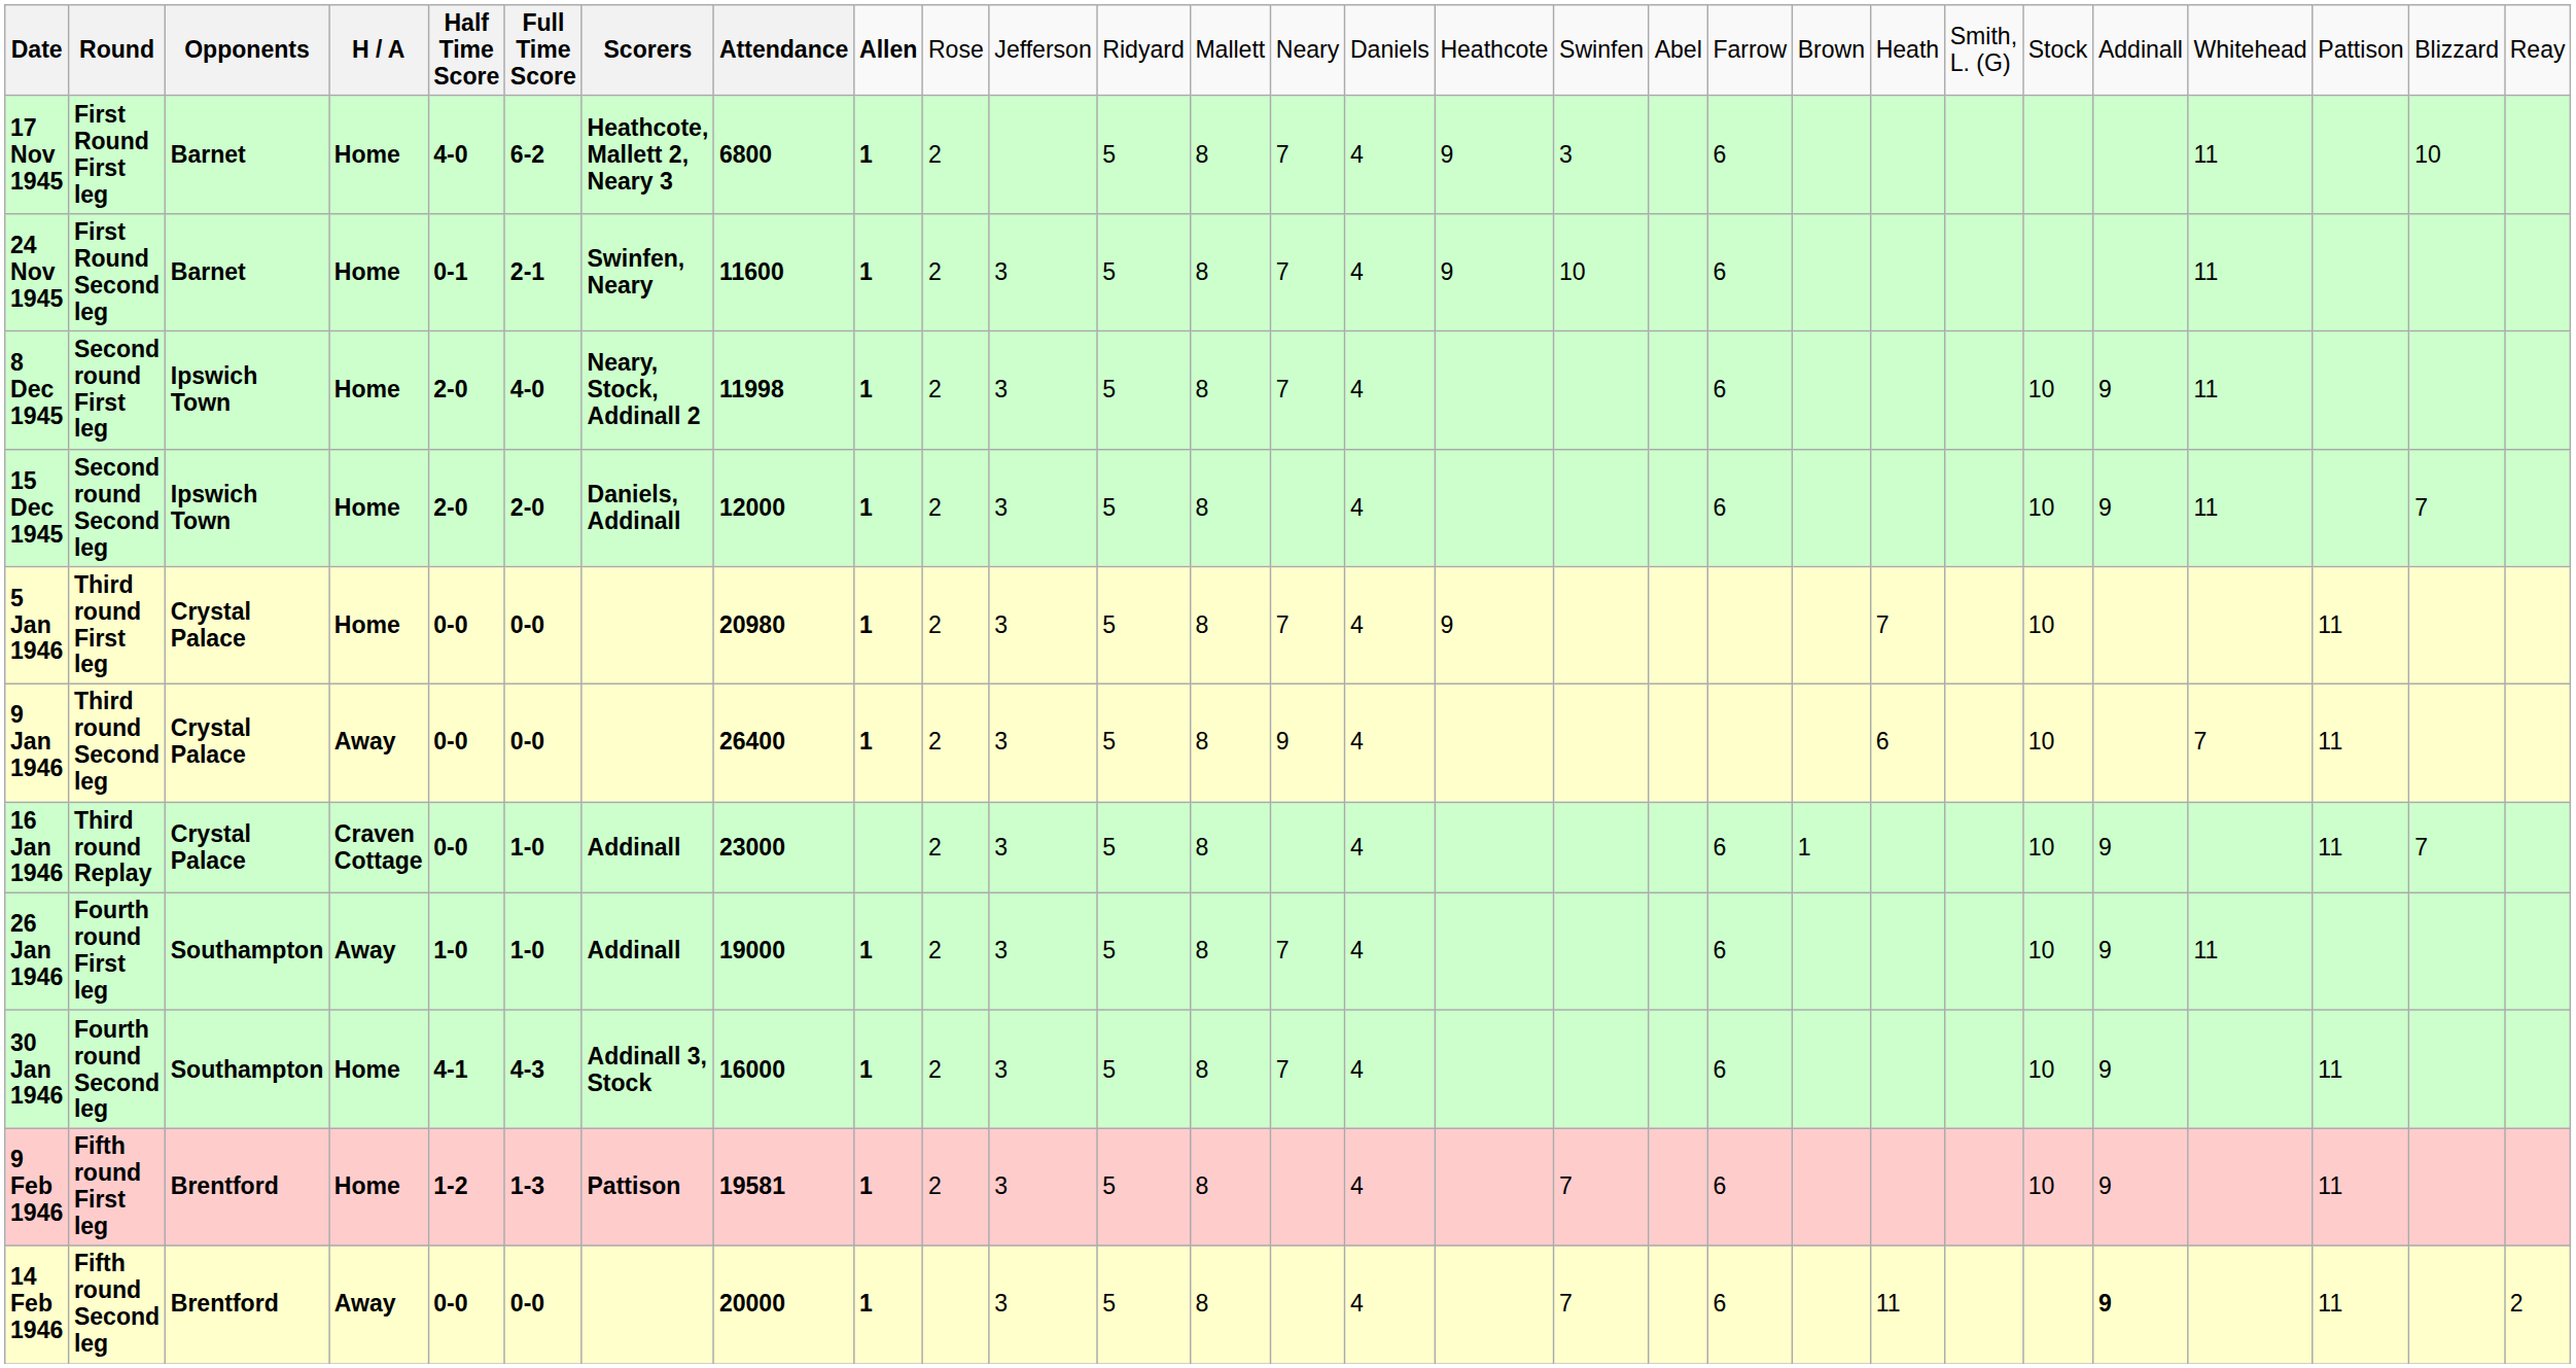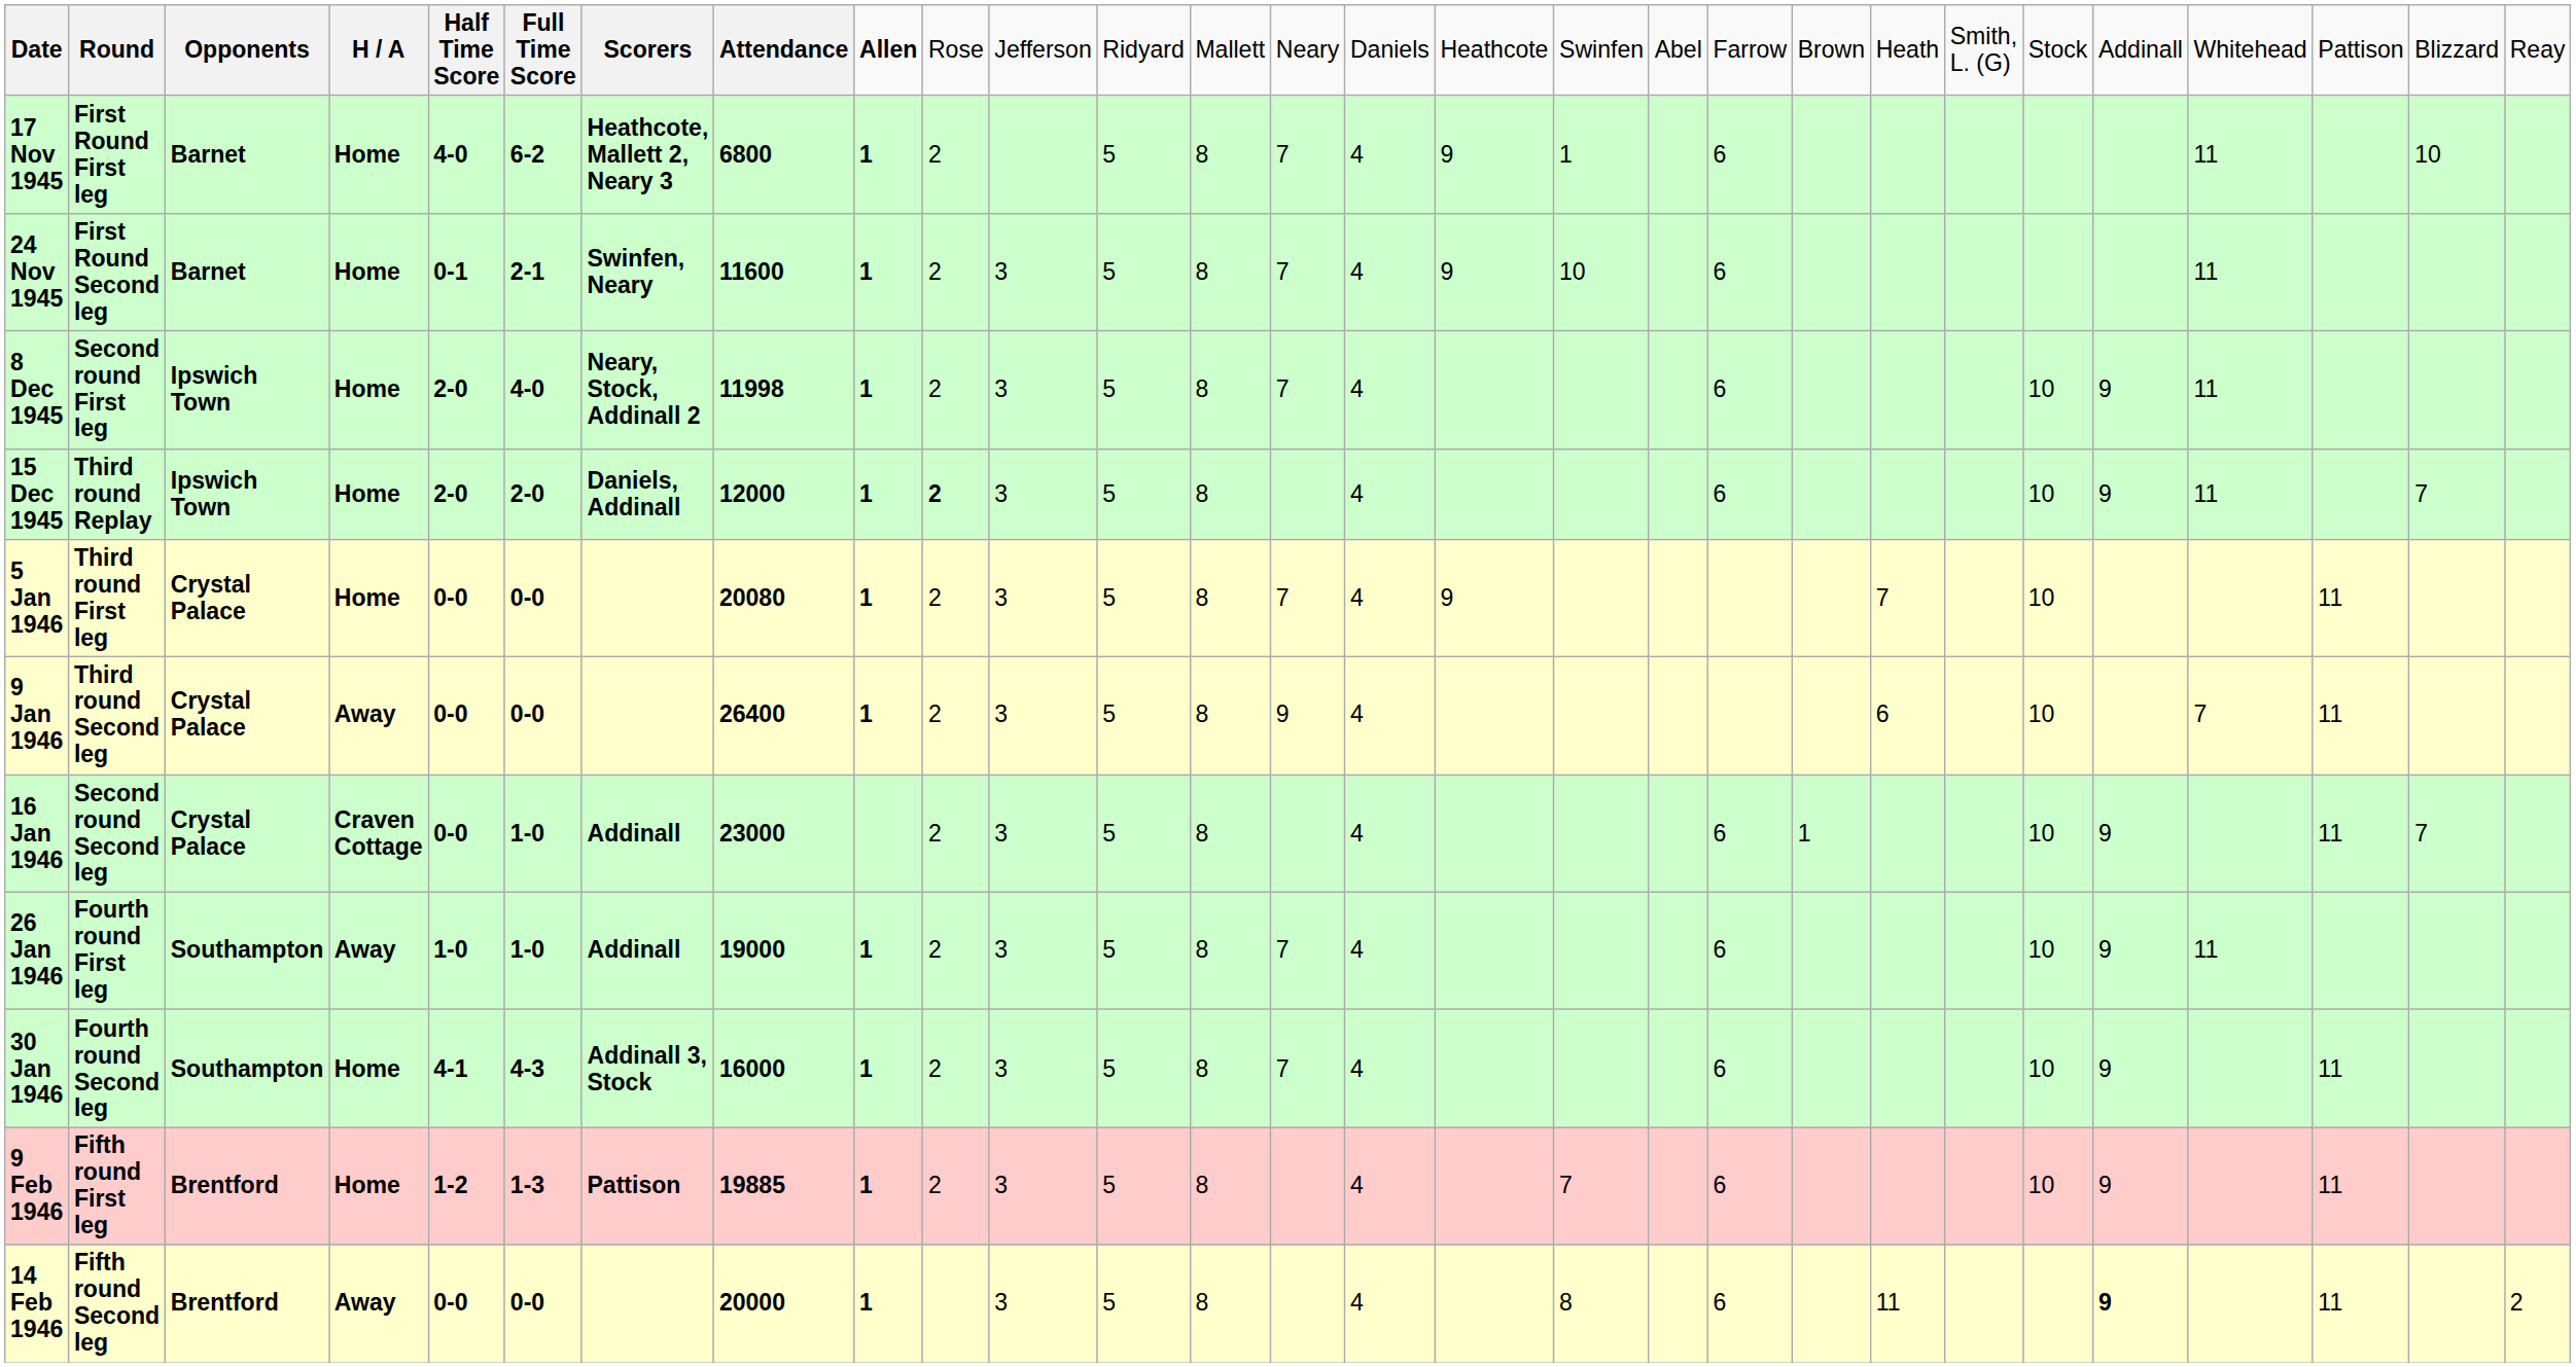 <table class="wikitable">
 <tr>
 <th><strong>Date</strong></th>
 <th><strong>Round</strong></th>
 <th><strong>Opponents</strong></th>
 <th><strong>H / A</strong></th>
 <th><strong>Half Time Score</strong></th>
 <th><strong>Full Time Score</strong></th>
 <th><strong>Scorers</strong></th>
 <th><strong>Attendance</strong></th>
 <td><strong>Allen</strong></td>
 <td>Rose</td>
 <td>Jefferson</td>
 <td>Ridyard</td>
 <td>Mallett</td>
 <td>Neary</td>
 <td>Daniels</td>
 <td>Heathcote</td>
 <td>Swinfen</td>
 <td>Abel</td>
 <td>Farrow</td>
 <td>Brown</td>
 <td>Heath</td>
 <td>Smith, L. (G)</td>
 <td>Stock</td>
 <td>Addinall</td>
 <td>Whitehead</td>
 <td>Pattison</td>
 <td>Blizzard</td>
 <td>Reay</td>
 </tr>
 <tr bgcolor="#CCFFCC">
 <td><strong>17 Nov 1945</strong></td>
 <td><strong>First Round First leg</strong></td>
 <td><strong>Barnet</strong></td>
 <td><strong>Home</strong></td>
 <td><strong>4-0</strong></td>
 <td><strong>6-2</strong></td>
 <td><strong>Heathcote, Mallett 2, Neary 3</strong></td>
 <td><strong>6800</strong></td>
 <td><strong>1</strong></td>
 <td>2</td>
 <td></td>
 <td>5</td>
 <td>8</td>
 <td>7</td>
 <td>4</td>
 <td>9</td>
-<td>3</td>
+<td>1</td>
 <td></td>
 <td>6</td>
 <td></td>
 <td></td>
 <td></td>
 <td></td>
 <td></td>
 <td>11</td>
 <td></td>
 <td>10</td>
 <td></td>
 </tr>
 <tr bgcolor="#CCFFCC">
 <td><strong>24 Nov 1945</strong></td>
 <td><strong>First Round Second leg</strong></td>
 <td><strong>Barnet</strong></td>
 <td><strong>Home</strong></td>
 <td><strong>0-1</strong></td>
 <td><strong>2-1</strong></td>
 <td><strong>Swinfen, Neary</strong></td>
 <td><strong>11600</strong></td>
 <td><strong>1</strong></td>
 <td>2</td>
 <td>3</td>
 <td>5</td>
 <td>8</td>
 <td>7</td>
 <td>4</td>
 <td>9</td>
 <td>10</td>
 <td></td>
 <td>6</td>
 <td></td>
 <td></td>
 <td></td>
 <td></td>
 <td></td>
 <td>11</td>
 <td></td>
 <td></td>
 <td></td>
 </tr>
 <tr bgcolor="#CCFFCC">
 <td><strong>8 Dec 1945</strong></td>
 <td><strong>Second round First leg</strong></td>
 <td><strong>Ipswich Town</strong></td>
 <td><strong>Home</strong></td>
 <td><strong>2-0</strong></td>
 <td><strong>4-0</strong></td>
 <td><strong>Neary, Stock, Addinall 2</strong></td>
 <td><strong>11998</strong></td>
 <td><strong>1</strong></td>
 <td>2</td>
 <td>3</td>
 <td>5</td>
 <td>8</td>
 <td>7</td>
 <td>4</td>
 <td></td>
 <td></td>
 <td></td>
 <td>6</td>
 <td></td>
 <td></td>
 <td></td>
 <td>10</td>
 <td>9</td>
 <td>11</td>
 <td></td>
 <td></td>
 <td></td>
 </tr>
 <tr bgcolor="#CCFFCC">
 <td><strong>15 Dec 1945</strong></td>
-<td><strong>Second round Second leg</strong></td>
+<td><strong>Third round Replay</strong></td>
 <td><strong>Ipswich Town</strong></td>
 <td><strong>Home</strong></td>
 <td><strong>2-0</strong></td>
 <td><strong>2-0</strong></td>
 <td><strong>Daniels, Addinall</strong></td>
 <td><strong>12000</strong></td>
 <td><strong>1</strong></td>
-<td>2</td>
+<td><strong>2</strong></td>
 <td>3</td>
 <td>5</td>
 <td>8</td>
 <td></td>
 <td>4</td>
 <td></td>
 <td></td>
 <td></td>
 <td>6</td>
 <td></td>
 <td></td>
 <td></td>
 <td>10</td>
 <td>9</td>
 <td>11</td>
 <td></td>
 <td>7</td>
 <td></td>
 </tr>
 <tr bgcolor="#FFFFCC">
 <td><strong>5 Jan 1946</strong></td>
 <td><strong>Third round First leg</strong></td>
 <td><strong>Crystal Palace</strong></td>
 <td><strong>Home</strong></td>
 <td><strong>0-0</strong></td>
 <td><strong>0-0</strong></td>
 <td></td>
-<td><strong>20980</strong></td>
+<td><strong>20080</strong></td>
 <td><strong>1</strong></td>
 <td>2</td>
 <td>3</td>
 <td>5</td>
 <td>8</td>
 <td>7</td>
 <td>4</td>
 <td>9</td>
 <td></td>
 <td></td>
 <td></td>
 <td></td>
 <td>7</td>
 <td></td>
 <td>10</td>
 <td></td>
 <td></td>
 <td>11</td>
 <td></td>
 <td></td>
 </tr>
 <tr bgcolor="#FFFFCC">
 <td><strong>9 Jan 1946</strong></td>
 <td><strong>Third round Second leg</strong></td>
 <td><strong>Crystal Palace</strong></td>
 <td><strong>Away</strong></td>
 <td><strong>0-0</strong></td>
 <td><strong>0-0</strong></td>
 <td></td>
 <td><strong>26400</strong></td>
 <td><strong>1</strong></td>
 <td>2</td>
 <td>3</td>
 <td>5</td>
 <td>8</td>
 <td>9</td>
 <td>4</td>
 <td></td>
 <td></td>
 <td></td>
 <td></td>
 <td></td>
 <td>6</td>
 <td></td>
 <td>10</td>
 <td></td>
 <td>7</td>
 <td>11</td>
 <td></td>
 <td></td>
 </tr>
 <tr bgcolor="#CCFFCC">
 <td><strong>16 Jan 1946</strong></td>
-<td><strong>Third round Replay</strong></td>
+<td><strong>Second round Second leg</strong></td>
 <td><strong>Crystal Palace</strong></td>
 <td><strong>Craven Cottage</strong></td>
 <td><strong>0-0</strong></td>
 <td><strong>1-0</strong></td>
 <td><strong>Addinall</strong></td>
 <td><strong>23000</strong></td>
 <td></td>
 <td>2</td>
 <td>3</td>
 <td>5</td>
 <td>8</td>
 <td></td>
 <td>4</td>
 <td></td>
 <td></td>
 <td></td>
 <td>6</td>
 <td>1</td>
 <td></td>
 <td></td>
 <td>10</td>
 <td>9</td>
 <td></td>
 <td>11</td>
 <td>7</td>
 <td></td>
 </tr>
 <tr bgcolor="#CCFFCC">
 <td><strong>26 Jan 1946</strong></td>
 <td><strong>Fourth round First leg</strong></td>
 <td><strong>Southampton</strong></td>
 <td><strong>Away</strong></td>
 <td><strong>1-0</strong></td>
 <td><strong>1-0</strong></td>
 <td><strong>Addinall</strong></td>
 <td><strong>19000</strong></td>
 <td><strong>1</strong></td>
 <td>2</td>
 <td>3</td>
 <td>5</td>
 <td>8</td>
 <td>7</td>
 <td>4</td>
 <td></td>
 <td></td>
 <td></td>
 <td>6</td>
 <td></td>
 <td></td>
 <td></td>
 <td>10</td>
 <td>9</td>
 <td>11</td>
 <td></td>
 <td></td>
 <td></td>
 </tr>
 <tr bgcolor="#CCFFCC">
 <td><strong>30 Jan 1946</strong></td>
 <td><strong>Fourth round Second leg</strong></td>
 <td><strong>Southampton</strong></td>
 <td><strong>Home</strong></td>
 <td><strong>4-1</strong></td>
 <td><strong>4-3</strong></td>
 <td><strong>Addinall 3, Stock</strong></td>
 <td><strong>16000</strong></td>
 <td><strong>1</strong></td>
 <td>2</td>
 <td>3</td>
 <td>5</td>
 <td>8</td>
 <td>7</td>
 <td>4</td>
 <td></td>
 <td></td>
 <td></td>
 <td>6</td>
 <td></td>
 <td></td>
 <td></td>
 <td>10</td>
 <td>9</td>
 <td></td>
 <td>11</td>
 <td></td>
 <td></td>
 </tr>
 <tr bgcolor="#FFCCCC">
 <td><strong>9 Feb 1946</strong></td>
 <td><strong>Fifth round First leg</strong></td>
 <td><strong>Brentford</strong></td>
 <td><strong>Home</strong></td>
 <td><strong>1-2</strong></td>
 <td><strong>1-3</strong></td>
 <td><strong>Pattison</strong></td>
-<td><strong>19581</strong></td>
+<td><strong>19885</strong></td>
 <td><strong>1</strong></td>
 <td>2</td>
 <td>3</td>
 <td>5</td>
 <td>8</td>
 <td></td>
 <td>4</td>
 <td></td>
 <td>7</td>
 <td></td>
 <td>6</td>
 <td></td>
 <td></td>
 <td></td>
 <td>10</td>
 <td>9</td>
 <td></td>
 <td>11</td>
 <td></td>
 <td></td>
 </tr>
 <tr bgcolor="#FFFFCC">
 <td><strong>14 Feb 1946</strong></td>
 <td><strong>Fifth round Second leg</strong></td>
 <td><strong>Brentford</strong></td>
 <td><strong>Away</strong></td>
 <td><strong>0-0</strong></td>
 <td><strong>0-0</strong></td>
 <td></td>
 <td><strong>20000</strong></td>
 <td><strong>1</strong></td>
 <td></td>
 <td>3</td>
 <td>5</td>
 <td>8</td>
 <td></td>
 <td>4</td>
 <td></td>
-<td>7</td>
+<td>8</td>
 <td></td>
 <td>6</td>
 <td></td>
 <td>11</td>
 <td></td>
 <td></td>
 <td><strong>9</strong></td>
 <td></td>
 <td>11</td>
 <td></td>
 <td>2</td>
 </tr>
 </table>
